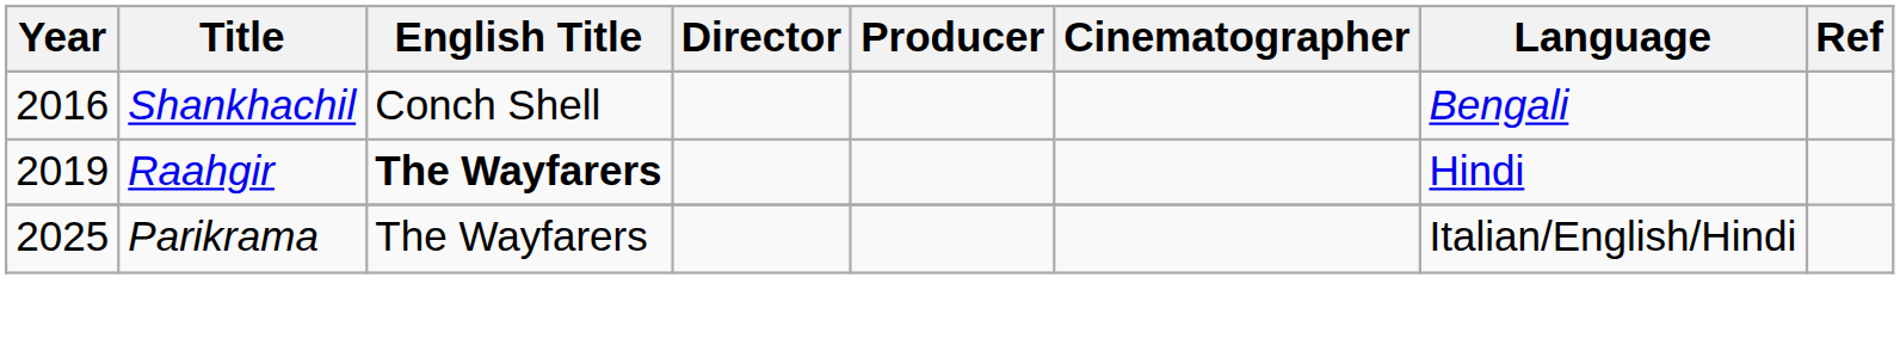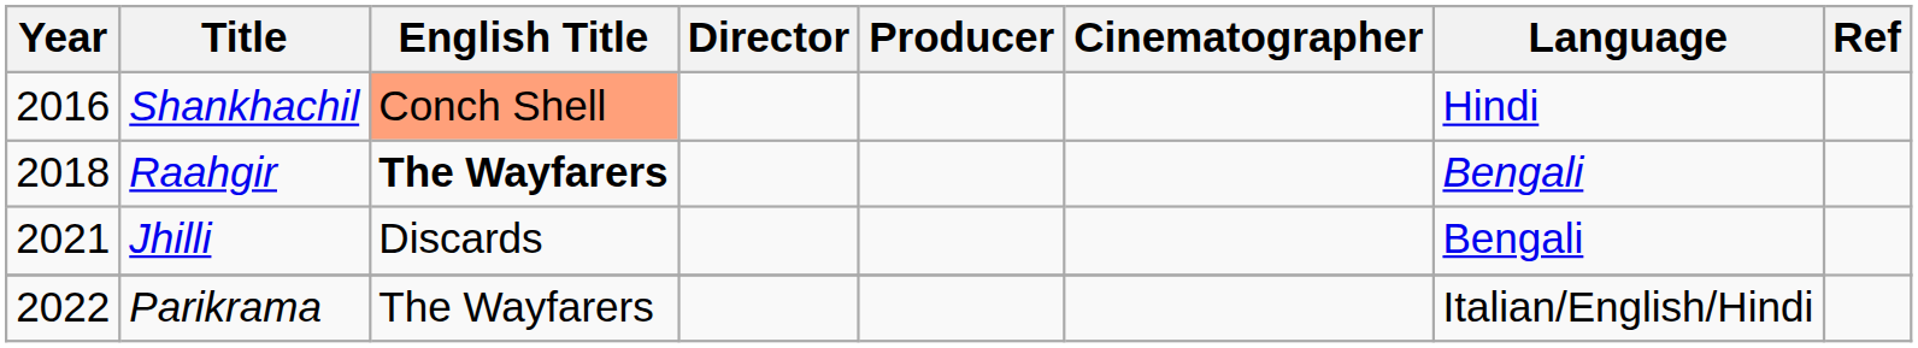 <table class="wikitable">
 <tr>
 <th>Year</th>
 <th>Title</th>
 <th>English Title</th>
 <th>Director</th>
 <th>Producer</th>
 <th>Cinematographer</th>
 <th>Language</th>
 <th>Ref</th>
 </tr>
 <tr>
 <td>2016</td>
 <td><em><a href='#'>Shankhachil</a></em></td>
-<td>Conch Shell</td>
+<td style="background: lightsalmon;">Conch Shell</td>
+<td></td>
+<td></td>
+<td></td>
+<td><a href='#'>Hindi</a></td>
+<td></td>
+</tr>
+<tr>
+<td>2018</td>
+<td><em><a href='#'>Raahgir</a></em></td>
+<td><strong>The Wayfarers</strong></td>
 <td></td>
 <td></td>
 <td></td>
 <td><em><a href='#'>Bengali</a></em></td>
 <td></td>
 </tr>
 <tr>
-<td>2019</td>
-<td><em><a href='#'>Raahgir</a></em></td>
-<td><strong>The Wayfarers</strong></td>
+<td>2021</td>
+<td><em><a href='#'>Jhilli</a></em></td>
+<td>Discards</td>
 <td></td>
 <td></td>
 <td></td>
-<td><a href='#'>Hindi</a></td>
+<td><a href='#'>Bengali</a></td>
 <td></td>
 </tr>
 <tr>
 </tr>
 <tr>
-<td>2025</td>
+<td>2022</td>
 <td><em>Parikrama</em></td>
 <td>The Wayfarers</td>
 <td></td>
 <td></td>
 <td></td>
 <td>Italian/English/Hindi</td>
 </tr>
 </table>
